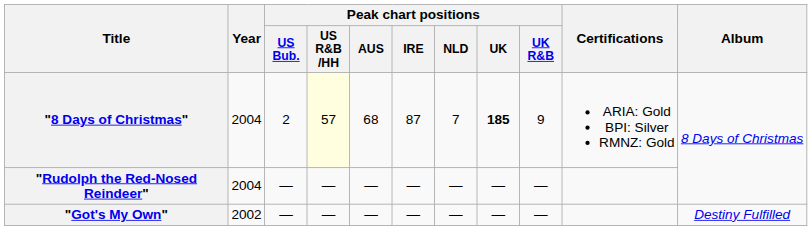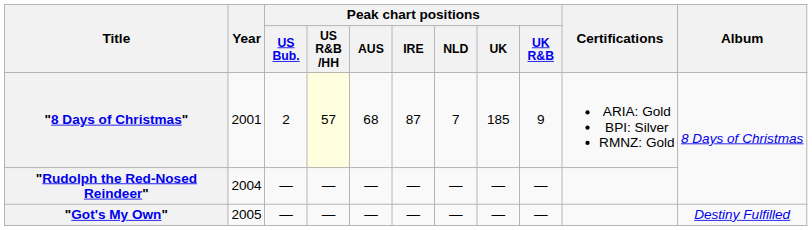 <table class="wikitable plainrowheaders" style="text-align:center;">
 <tr>
 <th scope="col" rowspan="2" style="width:16em">Title</th>
 <th scope="col" rowspan="2">Year</th>
 <th scope="col" colspan="7">Peak chart positions</th>
 <th scope="col" rowspan="2">Certifications</th>
 <th scope="col" rowspan="2">Album</th>
 </tr>
 <tr>
 <th style="width:3em;font-size:90%"><a href='#'>US<br>Bub.</a><br></th>
 <th style="width:3em;font-size:90%">US<br>R&B<br>/HH<br></th>
 <th style="width:3em;font-size:90%">AUS<br></th>
 <th style="width:3em;font-size:90%">IRE<br></th>
 <th style="width:3em;font-size:90%">NLD<br></th>
 <th style="width:3em;font-size:90%">UK<br></th>
 <th style="width:3em;font-size:90%"><a href='#'>UK<br>R&B</a><br></th>
 </tr>
 <tr>
 <th scope="row">"<a href='#'>8 Days of Christmas</a>"</th>
-<td>2004</td>
+<td>2001</td>
 <td>2</td>
 <td style="background: lightyellow;">57</td>
 <td>68</td>
 <td>87</td>
 <td>7</td>
-<td><strong>185</strong></td>
+<td>185</td>
 <td>9</td>
 <td><br><ul><li>ARIA: Gold</li><li>BPI: Silver</li><li>RMNZ: Gold</li></ul></td>
 <td rowspan="2"><em><a href='#'>8 Days of Christmas</a></em></td>
 </tr>
 <tr>
 <th scope="row">"<a href='#'>Rudolph the Red-Nosed Reindeer</a>"</th>
 <td>2004</td>
 <td>—</td>
 <td>—</td>
 <td>—</td>
 <td>—</td>
 <td>—</td>
 <td>—</td>
 <td>—</td>
 <td></td>
 </tr>
 <tr>
 <th scope="row">"<a href='#'>Got's My Own</a>"</th>
-<td>2002</td>
+<td>2005</td>
 <td>—</td>
 <td>—</td>
 <td>—</td>
 <td>—</td>
 <td>—</td>
 <td>—</td>
 <td>—</td>
 <td></td>
 <td><em><a href='#'>Destiny Fulfilled</a></em></td>
 </tr>
 </table>
